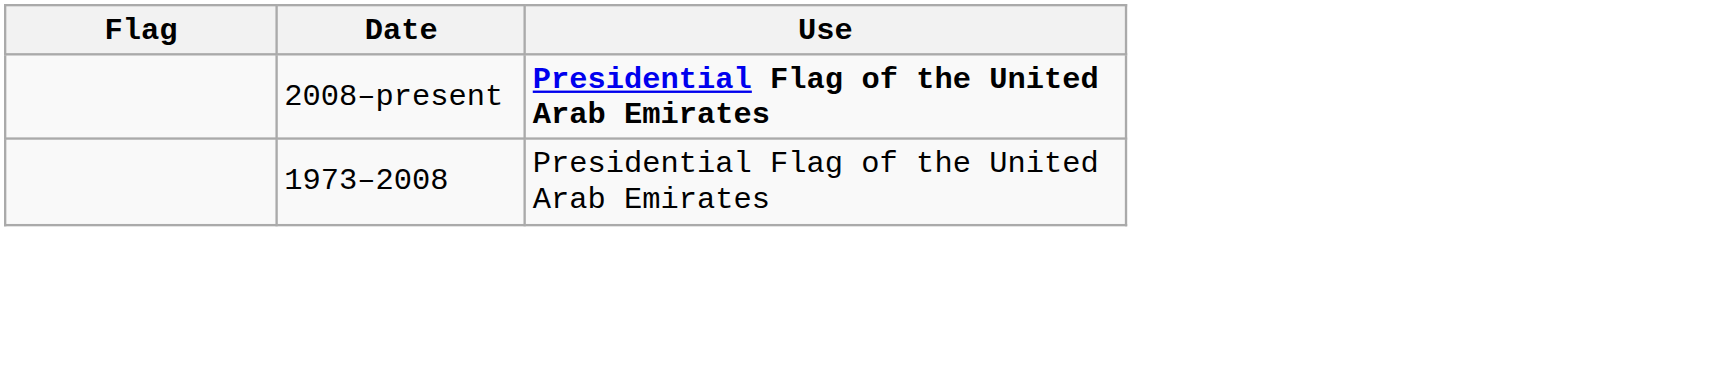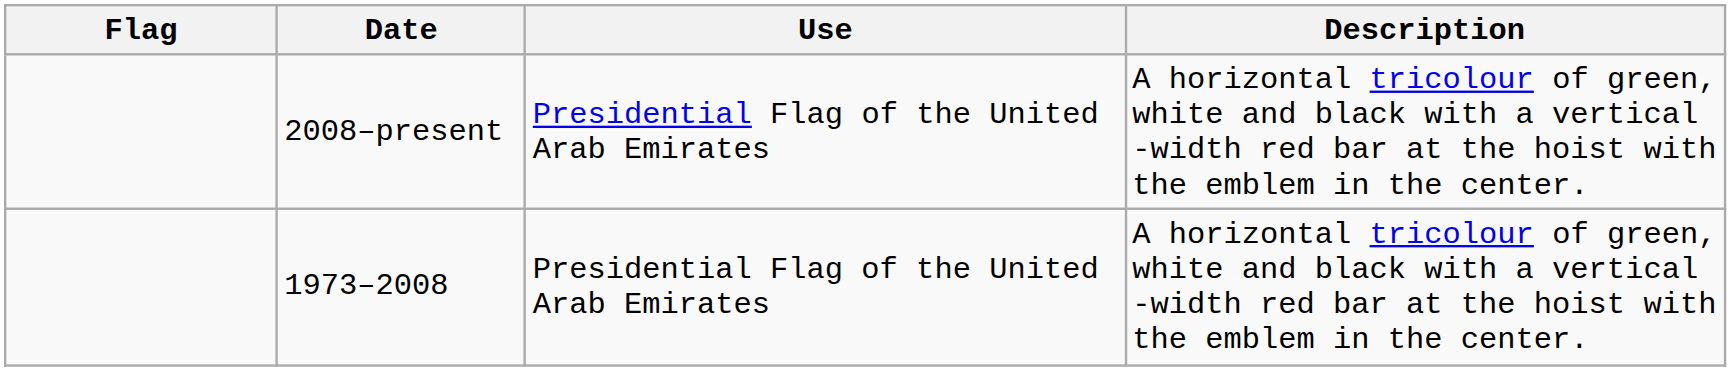 <table class="wikitable">
 <tr>
 <th style="width:110px;">Flag</th>
 <th style="width:100px;">Date</th>
 <th style="width:250px;">Use</th>
+<th style="width:250px;">Description</th>
 </tr>
 <tr>
 <td></td>
 <td>2008–present</td>
-<td><strong><a href='#'>Presidential</a> Flag of the United Arab Emirates</strong></td>
+<td><a href='#'>Presidential</a> Flag of the United Arab Emirates</td>
+<td>A horizontal <a href='#'>tricolour</a> of green, white and black with a vertical -width red bar at the hoist with the emblem in the center.</td>
 </tr>
 <tr>
 <td></td>
 <td>1973–2008</td>
 <td>Presidential Flag of the United Arab Emirates</td>
+<td>A horizontal <a href='#'>tricolour</a> of green, white and black with a vertical -width red bar at the hoist with the emblem in the center.</td>
 </tr>
 </table>
